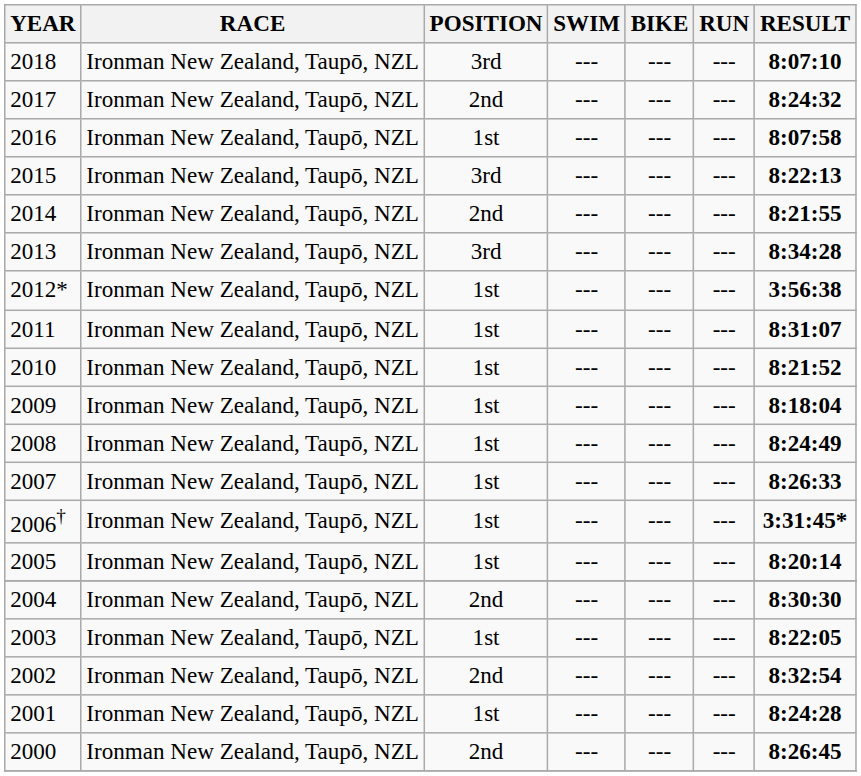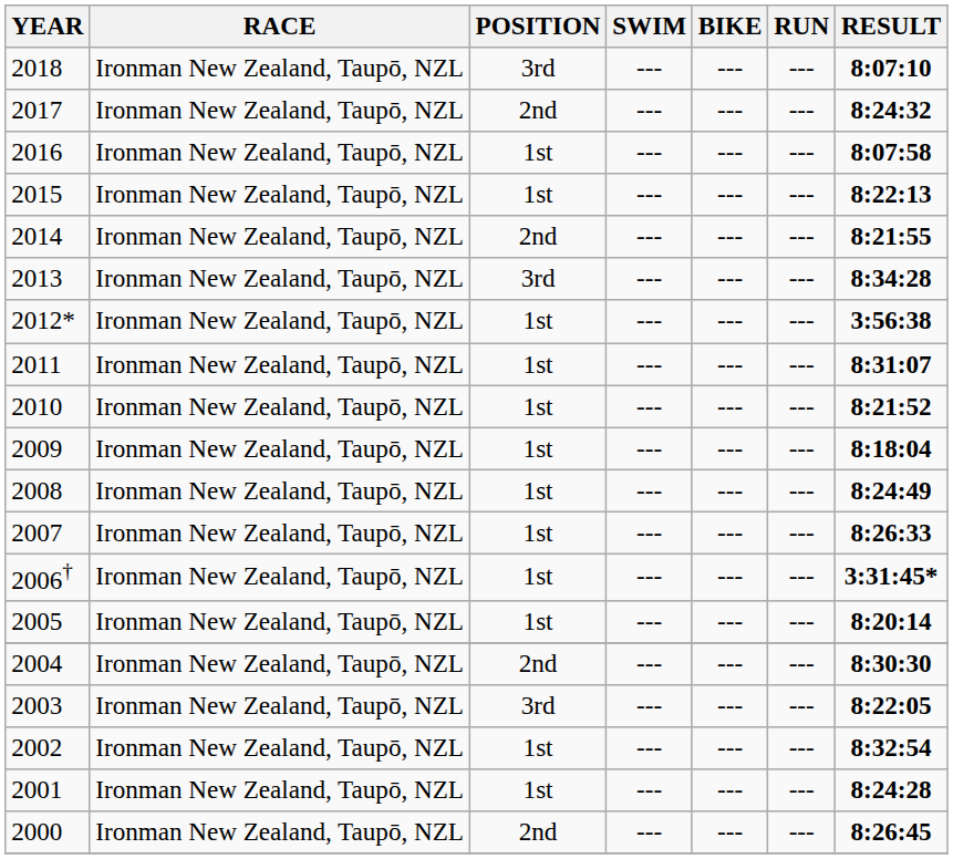 <table class="wikitable" style="font-size: 95%;">
 <tr>
 <th>YEAR</th>
 <th>RACE</th>
 <th>POSITION</th>
 <th>SWIM</th>
 <th>BIKE</th>
 <th>RUN</th>
 <th>RESULT</th>
 </tr>
 <tr>
 <td>2018</td>
 <td>Ironman New Zealand, Taupō, NZL</td>
 <td align="center">3rd</td>
 <td align="center">---</td>
 <td align="center">---</td>
 <td align="center">---</td>
 <td align="center"><strong>8:07:10</strong></td>
 </tr>
 <tr>
 <td>2017</td>
 <td>Ironman New Zealand, Taupō, NZL</td>
 <td align="center">2nd</td>
 <td align="center">---</td>
 <td align="center">---</td>
 <td align="center">---</td>
 <td align="center"><strong>8:24:32</strong></td>
 </tr>
 <tr>
 <td>2016</td>
 <td>Ironman New Zealand, Taupō, NZL</td>
 <td align="center">1st</td>
 <td align="center">---</td>
 <td align="center">---</td>
 <td align="center">---</td>
 <td align="center"><strong>8:07:58</strong></td>
 </tr>
 <tr>
 <td>2015</td>
 <td>Ironman New Zealand, Taupō, NZL</td>
-<td align="center">3rd</td>
+<td align="center">1st</td>
 <td align="center">---</td>
 <td align="center">---</td>
 <td align="center">---</td>
 <td align="center"><strong>8:22:13</strong></td>
 </tr>
 <tr>
 <td>2014</td>
 <td>Ironman New Zealand, Taupō, NZL</td>
 <td align="center">2nd</td>
 <td align="center">---</td>
 <td align="center">---</td>
 <td align="center">---</td>
 <td align="center"><strong>8:21:55</strong></td>
 </tr>
 <tr>
 <td>2013</td>
 <td>Ironman New Zealand, Taupō, NZL</td>
 <td align="center">3rd</td>
 <td align="center">---</td>
 <td align="center">---</td>
 <td align="center">---</td>
 <td align="center"><strong>8:34:28</strong></td>
 </tr>
 <tr>
 <td>2012*</td>
 <td>Ironman New Zealand, Taupō, NZL</td>
 <td align="center">1st</td>
 <td align="center">---</td>
 <td align="center">---</td>
 <td align="center">---</td>
 <td align="center"><strong>3:56:38</strong></td>
 </tr>
 <tr>
 <td>2011</td>
 <td>Ironman New Zealand, Taupō, NZL</td>
 <td align="center">1st</td>
 <td align="center">---</td>
 <td align="center">---</td>
 <td align="center">---</td>
 <td align="center"><strong>8:31:07</strong></td>
 </tr>
 <tr>
 <td>2010</td>
 <td>Ironman New Zealand, Taupō, NZL</td>
 <td align="center">1st</td>
 <td align="center">---</td>
 <td align="center">---</td>
 <td align="center">---</td>
 <td align="center"><strong>8:21:52</strong></td>
 </tr>
 <tr>
 <td>2009</td>
 <td>Ironman New Zealand, Taupō, NZL</td>
 <td align="center">1st</td>
 <td align="center">---</td>
 <td align="center">---</td>
 <td align="center">---</td>
 <td align="center"><strong>8:18:04</strong></td>
 </tr>
 <tr>
 <td>2008</td>
 <td>Ironman New Zealand, Taupō, NZL</td>
 <td align="center">1st</td>
 <td align="center">---</td>
 <td align="center">---</td>
 <td align="center">---</td>
 <td align="center"><strong>8:24:49</strong></td>
 </tr>
 <tr>
 <td>2007</td>
 <td>Ironman New Zealand, Taupō, NZL</td>
 <td align="center">1st</td>
 <td align="center">---</td>
 <td align="center">---</td>
 <td align="center">---</td>
 <td align="center"><strong>8:26:33</strong></td>
 </tr>
 <tr>
 <td>2006<sup>†</sup></td>
 <td>Ironman New Zealand, Taupō, NZL</td>
 <td align="center">1st</td>
 <td align="center">---</td>
 <td align="center">---</td>
 <td align="center">---</td>
 <td align="center"><strong>3:31:45*</strong></td>
 </tr>
 <tr>
 <td>2005</td>
 <td>Ironman New Zealand, Taupō, NZL</td>
 <td align="center">1st</td>
 <td align="center">---</td>
 <td align="center">---</td>
 <td align="center">---</td>
 <td align="center"><strong>8:20:14</strong></td>
 </tr>
 <tr>
 </tr>
 <tr>
 <td>2004</td>
 <td>Ironman New Zealand, Taupō, NZL</td>
 <td align="center">2nd</td>
 <td align="center">---</td>
 <td align="center">---</td>
 <td align="center">---</td>
 <td align="center"><strong>8:30:30</strong></td>
 </tr>
 <tr>
 <td>2003</td>
 <td>Ironman New Zealand, Taupō, NZL</td>
-<td align="center">1st</td>
+<td align="center">3rd</td>
 <td align="center">---</td>
 <td align="center">---</td>
 <td align="center">---</td>
 <td align="center"><strong>8:22:05</strong></td>
 </tr>
 <tr>
 <td>2002</td>
 <td>Ironman New Zealand, Taupō, NZL</td>
-<td align="center">2nd</td>
+<td align="center">1st</td>
 <td align="center">---</td>
 <td align="center">---</td>
 <td align="center">---</td>
 <td align="center"><strong>8:32:54</strong></td>
 </tr>
 <tr>
 <td>2001</td>
 <td>Ironman New Zealand, Taupō, NZL</td>
 <td align="center">1st</td>
 <td align="center">---</td>
 <td align="center">---</td>
 <td align="center">---</td>
 <td align="center"><strong>8:24:28</strong></td>
 </tr>
 <tr>
 <td>2000</td>
 <td>Ironman New Zealand, Taupō, NZL</td>
 <td align="center">2nd</td>
 <td align="center">---</td>
 <td align="center">---</td>
 <td align="center">---</td>
 <td align="center"><strong>8:26:45</strong></td>
 </tr>
 <tr>
 </tr>
 </table>
